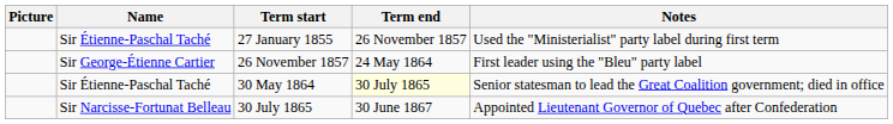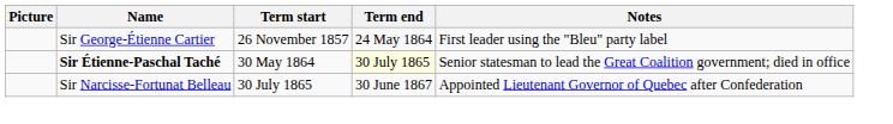 <table class="wikitable">
 <tr>
 <th>Picture</th>
 <th>Name</th>
 <th>Term start</th>
 <th>Term end</th>
 <th>Notes</th>
 </tr>
 <tr>
 <td></td>
-<td>Sir <a href='#'>Étienne-Paschal Taché</a></td>
-<td>27 January 1855</td>
-<td>26 November 1857</td>
-<td>Used the "Ministerialist" party label during first term</td>
-</tr>
-<tr>
-<td></td>
 <td>Sir <a href='#'>George-Étienne Cartier</a></td>
 <td>26 November 1857</td>
 <td>24 May 1864</td>
 <td>First leader using the "Bleu" party label</td>
 </tr>
 <tr>
 <td></td>
-<td>Sir Étienne-Paschal Taché</td>
+<td><strong>Sir Étienne-Paschal Taché</strong></td>
 <td>30 May 1864</td>
 <td style="background: lightyellow;">30 July 1865</td>
 <td>Senior statesman to lead the <a href='#'>Great Coalition</a> government; died in office</td>
 </tr>
 <tr>
 <td></td>
 <td>Sir <a href='#'>Narcisse-Fortunat Belleau</a></td>
 <td>30 July 1865</td>
 <td>30 June 1867</td>
 <td>Appointed <a href='#'>Lieutenant Governor of Quebec</a> after Confederation</td>
 </tr>
 </table>
